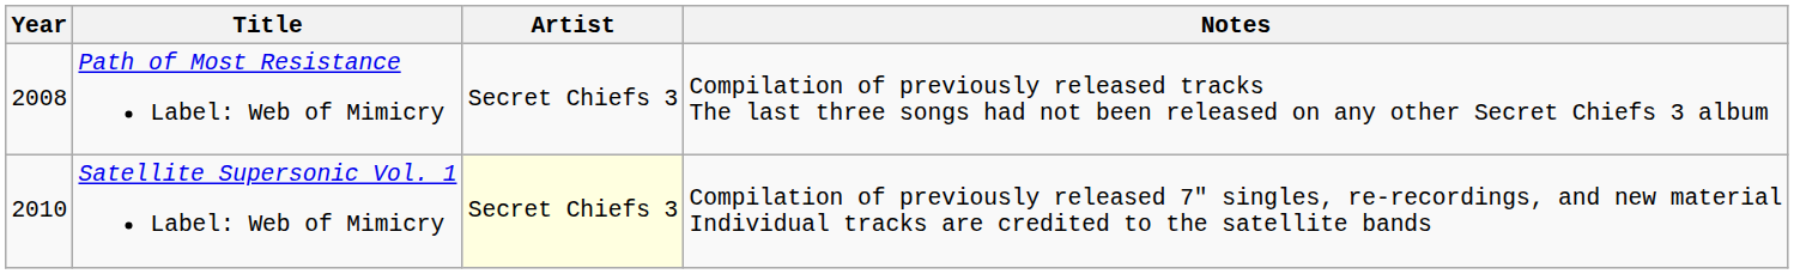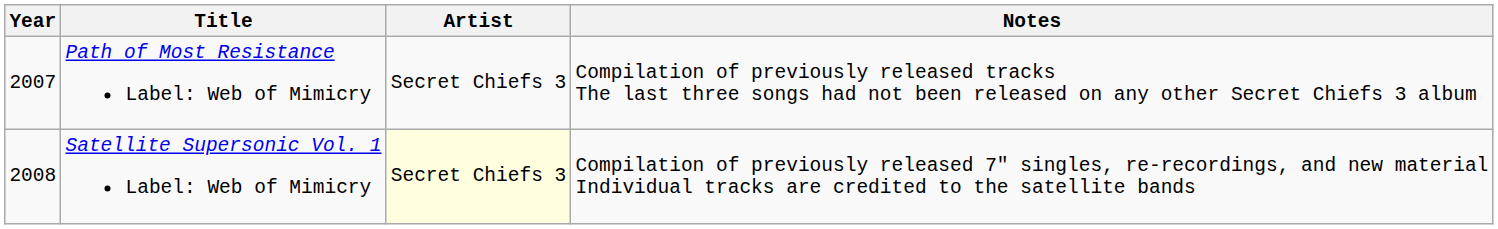 <table class="wikitable" border="1">
 <tr>
 <th>Year</th>
 <th>Title</th>
 <th>Artist</th>
 <th>Notes</th>
 </tr>
 <tr>
-<td>2008</td>
+<td>2007</td>
 <td><em><a href='#'>Path of Most Resistance</a></em><br><ul><li>Label: Web of Mimicry</li></ul></td>
 <td>Secret Chiefs 3</td>
 <td>Compilation of previously released tracks<br>The last three songs had not been released on any other Secret Chiefs 3 album</td>
 </tr>
 <tr>
-<td>2010</td>
+<td>2008</td>
 <td><em><a href='#'>Satellite Supersonic Vol. 1</a></em><br><ul><li>Label: Web of Mimicry</li></ul></td>
 <td style="background: lightyellow;">Secret Chiefs 3</td>
 <td>Compilation of previously released 7" singles, re-recordings, and new material<br>Individual tracks are credited to the satellite bands</td>
 </tr>
 </table>
